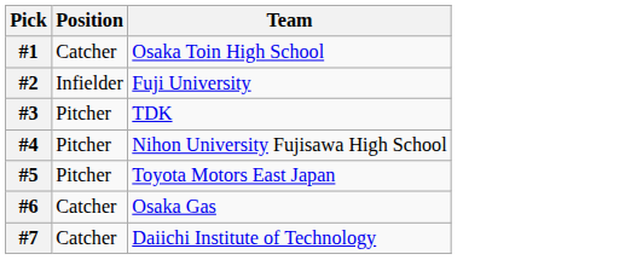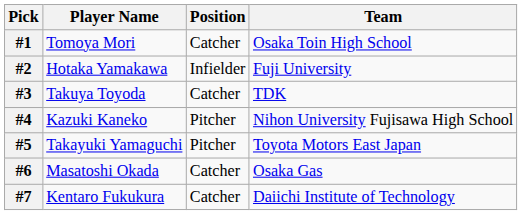 <table class="wikitable">
 <tr>
 <th>Pick</th>
+<th>Player Name</th>
 <th>Position</th>
 <th>Team</th>
 </tr>
 <tr>
 <th>#1</th>
+<td><a href='#'>Tomoya Mori</a></td>
 <td>Catcher</td>
 <td><a href='#'>Osaka Toin High School</a></td>
 </tr>
 <tr>
 <th>#2</th>
+<td><a href='#'>Hotaka Yamakawa</a></td>
 <td>Infielder</td>
 <td><a href='#'>Fuji University</a></td>
 </tr>
 <tr>
 <th>#3</th>
-<td>Pitcher</td>
+<td><a href='#'>Takuya Toyoda</a></td>
+<td>Catcher</td>
 <td><a href='#'>TDK</a></td>
 </tr>
 <tr>
 <th>#4</th>
+<td><a href='#'>Kazuki Kaneko</a></td>
 <td>Pitcher</td>
 <td><a href='#'>Nihon University</a> Fujisawa  High School</td>
 </tr>
 <tr>
 <th>#5</th>
+<td><a href='#'>Takayuki Yamaguchi</a></td>
 <td>Pitcher</td>
 <td><a href='#'>Toyota Motors East Japan</a></td>
 </tr>
 <tr>
 <th>#6</th>
+<td><a href='#'>Masatoshi Okada</a></td>
 <td>Catcher</td>
 <td><a href='#'>Osaka Gas</a></td>
 </tr>
 <tr>
 <th>#7</th>
+<td><a href='#'>Kentaro Fukukura</a></td>
 <td>Catcher</td>
 <td><a href='#'>Daiichi Institute of Technology</a></td>
 </tr>
 </table>
